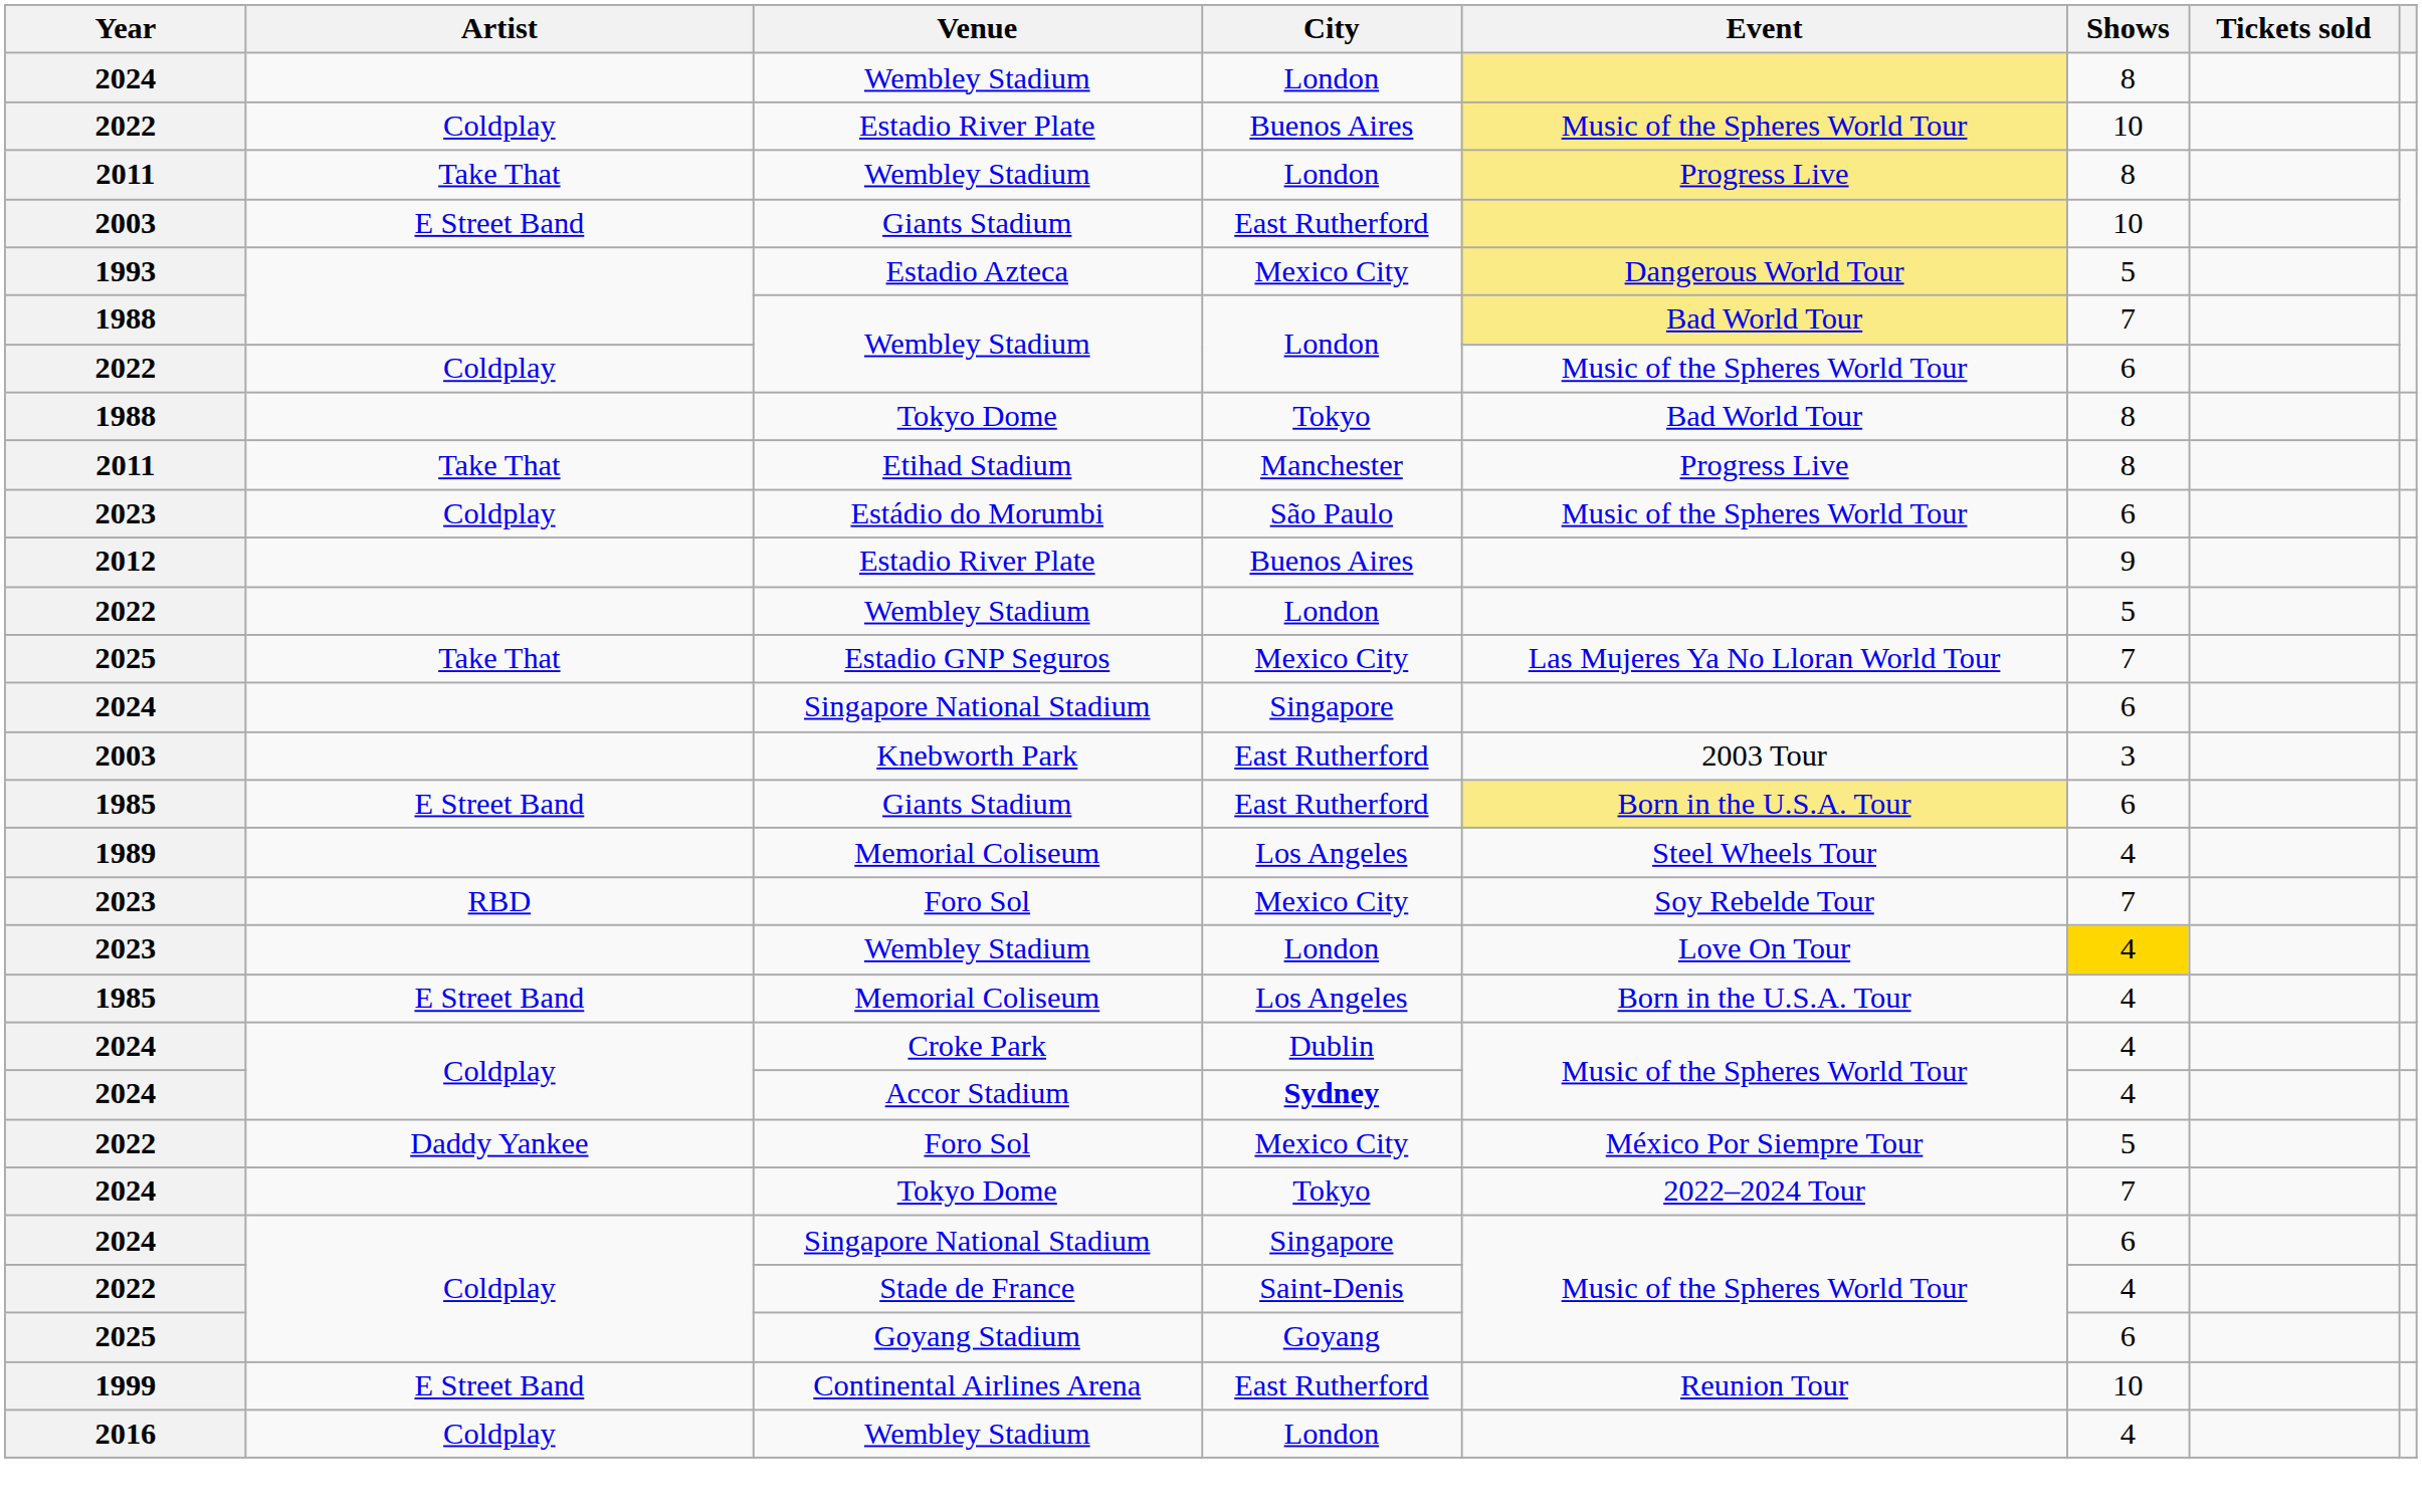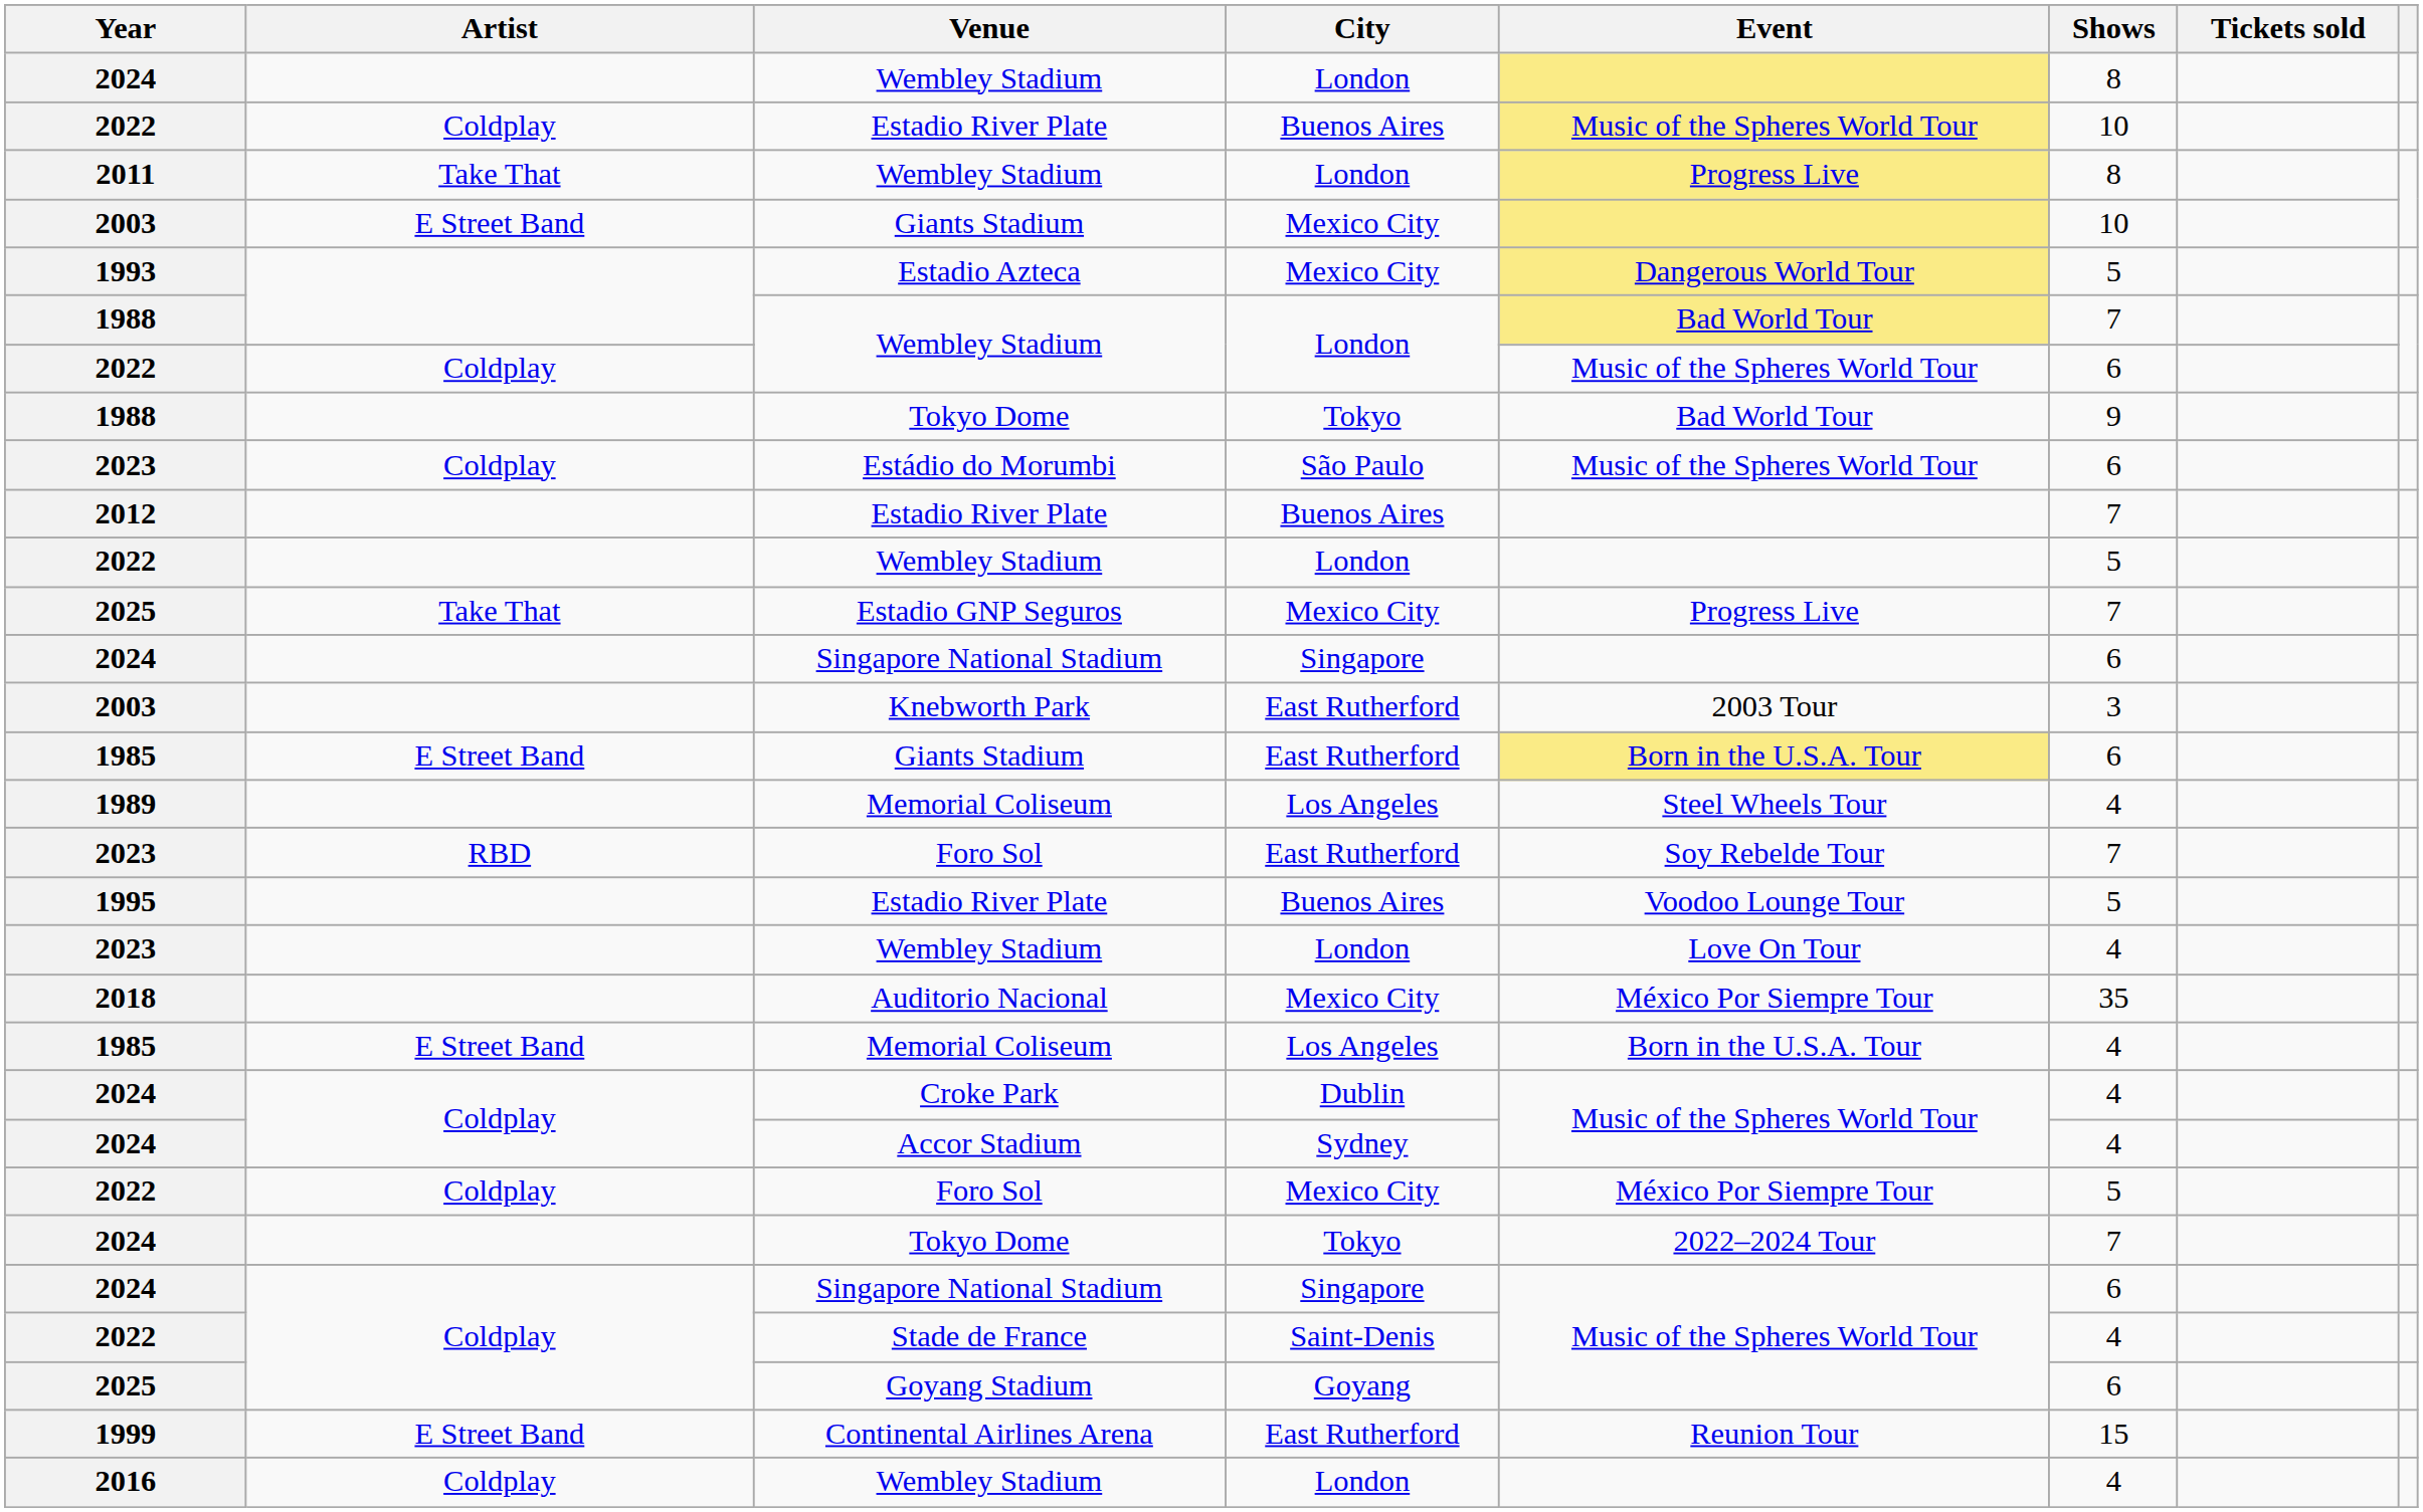 <table class="wikitable sortable plainrowheaders" style="text-align:center;" width="100%">
 <tr>
 <th scope="col" style="width:10%;">Year</th>
 <th scope="col" style="width:21%;">Artist</th>
 <th scope="col">Venue</th>
 <th scope="col">City</th>
 <th scope="col">Event</th>
 <th scope="col">Shows</th>
 <th scope="col">Tickets sold</th>
 <th scope="col" class="unsortable"></th>
 </tr>
 <tr>
 <th scope="row" style="text-align:center;">2024</th>
 <td></td>
 <td><a href='#'>Wembley Stadium</a></td>
 <td><a href='#'>London</a></td>
 <td style="background-color:#FAEB86;"> </td>
 <td>8</td>
 <td></td>
 <td></td>
 </tr>
 <tr>
 <th scope="row" style="text-align:center;">2022</th>
 <td><a href='#'>Coldplay</a></td>
 <td><a href='#'>Estadio River Plate</a></td>
 <td><a href='#'>Buenos Aires</a></td>
 <td style="background-color:#FAEB86;"><a href='#'>Music of the Spheres World Tour</a> </td>
 <td>10</td>
 <td></td>
 <td></td>
 </tr>
 <tr>
 <th scope="row" style="text-align:center;">2011</th>
 <td><a href='#'>Take That</a></td>
 <td><a href='#'>Wembley Stadium</a></td>
 <td><a href='#'>London</a></td>
 <td style="background-color:#FAEB86;"><a href='#'>Progress Live</a> </td>
 <td>8</td>
 <td></td>
 <td rowspan="2"></td>
 </tr>
 <tr>
 <th scope="row" style="text-align:center;">2003</th>
 <td><a href='#'>E Street Band</a></td>
 <td><a href='#'>Giants Stadium</a></td>
-<td><a href='#'>East Rutherford</a></td>
+<td><a href='#'>Mexico City</a></td>
 <td style="background-color:#FAEB86;"> </td>
 <td>10</td>
 <td></td>
 </tr>
 <tr>
 <th scope="row" style="text-align:center;">1993</th>
 <td rowspan="2"></td>
 <td><a href='#'>Estadio Azteca</a></td>
 <td><a href='#'>Mexico City</a></td>
 <td style="background-color:#FAEB86;"><a href='#'>Dangerous World Tour</a> </td>
 <td>5</td>
 <td></td>
 <td></td>
 </tr>
 <tr>
 <th scope="row" style="text-align:center;">1988</th>
 <td rowspan="2"><a href='#'>Wembley Stadium</a></td>
 <td rowspan="2"><a href='#'>London</a></td>
 <td style="background-color:#FAEB86;"><a href='#'>Bad World Tour</a> </td>
 <td>7</td>
 <td></td>
 <td rowspan="2"></td>
 </tr>
 <tr>
 <th scope="row" style="text-align:center;">2022</th>
 <td><a href='#'>Coldplay</a></td>
 <td><a href='#'>Music of the Spheres World Tour</a></td>
 <td>6</td>
 <td></td>
 </tr>
 <tr>
 <th scope="row" style="text-align:center;">1988</th>
 <td></td>
 <td><a href='#'>Tokyo Dome</a></td>
 <td><a href='#'>Tokyo</a></td>
 <td><a href='#'>Bad World Tour</a></td>
-<td>8</td>
-<td></td>
-<td></td>
-</tr>
-<tr>
-<th scope="row" style="text-align:center;">2011</th>
-<td><a href='#'>Take That</a></td>
-<td><a href='#'>Etihad Stadium</a></td>
-<td><a href='#'>Manchester</a></td>
-<td><a href='#'>Progress Live</a></td>
-<td>8</td>
+<td>9</td>
 <td></td>
 <td></td>
 </tr>
 <tr>
 <th scope="row" style="text-align:center;">2023</th>
 <td><a href='#'>Coldplay</a></td>
 <td><a href='#'>Estádio do Morumbi</a></td>
 <td><a href='#'>São Paulo</a></td>
 <td><a href='#'>Music of the Spheres World Tour</a></td>
 <td>6</td>
 <td></td>
 <td></td>
 </tr>
 <tr>
 <th scope="row" style="text-align:center;">2012</th>
 <td></td>
 <td><a href='#'>Estadio River Plate</a></td>
 <td><a href='#'>Buenos Aires</a></td>
 <td></td>
-<td>9</td>
+<td>7</td>
 <td></td>
 <td></td>
 </tr>
 <tr>
 <th scope="row" style="text-align:center;">2022</th>
 <td></td>
 <td><a href='#'>Wembley Stadium</a></td>
 <td><a href='#'>London</a></td>
 <td></td>
 <td>5</td>
 <td></td>
 <td></td>
 </tr>
 <tr>
 <th scope="row" style="text-align:center;">2025</th>
 <td><a href='#'>Take That</a></td>
 <td><a href='#'>Estadio GNP Seguros</a></td>
 <td><a href='#'>Mexico City</a></td>
-<td><a href='#'>Las Mujeres Ya No Lloran World Tour</a></td>
+<td><a href='#'>Progress Live</a></td>
 <td>7</td>
 <td></td>
 <td></td>
 </tr>
 <tr>
 <th scope="row" style="text-align:center;">2024</th>
 <td></td>
 <td><a href='#'>Singapore National Stadium</a></td>
 <td><a href='#'>Singapore</a></td>
 <td></td>
 <td>6</td>
 <td></td>
 <td></td>
 </tr>
 <tr>
 <th scope="row" style="text-align:center;">2003</th>
 <td></td>
 <td><a href='#'>Knebworth Park</a></td>
 <td><a href='#'>East Rutherford</a></td>
 <td>2003 Tour</td>
 <td>3</td>
 <td></td>
 <td></td>
 </tr>
 <tr>
 <th scope="row" style="text-align:center;">1985</th>
 <td><a href='#'>E Street Band</a></td>
 <td><a href='#'>Giants Stadium</a></td>
 <td><a href='#'>East Rutherford</a></td>
 <td style="background-color:#FAEB86;"><a href='#'>Born in the U.S.A. Tour</a> </td>
 <td>6</td>
 <td></td>
 <td></td>
 </tr>
 <tr>
 <th scope="row" style="text-align:center;">1989</th>
 <td></td>
 <td><a href='#'>Memorial Coliseum</a></td>
 <td><a href='#'>Los Angeles</a></td>
 <td><a href='#'>Steel Wheels Tour</a></td>
 <td>4</td>
 <td></td>
 <td></td>
 </tr>
 <tr>
 <th scope="row" style="text-align:center;">2023</th>
 <td><a href='#'>RBD</a></td>
 <td><a href='#'>Foro Sol</a></td>
-<td><a href='#'>Mexico City</a></td>
+<td><a href='#'>East Rutherford</a></td>
 <td><a href='#'>Soy Rebelde Tour</a></td>
 <td>7</td>
+<td></td>
+<td></td>
+</tr>
+<tr>
+<th scope="row" style="text-align:center;">1995</th>
+<td></td>
+<td><a href='#'>Estadio River Plate</a></td>
+<td><a href='#'>Buenos Aires</a></td>
+<td><a href='#'>Voodoo Lounge Tour</a></td>
+<td>5</td>
 <td></td>
 <td></td>
 </tr>
 <tr>
 <th scope="row" style="text-align:center;">2023</th>
 <td></td>
 <td><a href='#'>Wembley Stadium</a></td>
 <td><a href='#'>London</a></td>
 <td><a href='#'>Love On Tour</a></td>
-<td style="background: gold;">4</td>
+<td>4</td>
+<td></td>
+<td></td>
+</tr>
+<tr>
+<th scope="row" style="text-align:center;">2018</th>
+<td></td>
+<td><a href='#'>Auditorio Nacional</a></td>
+<td><a href='#'>Mexico City</a></td>
+<td><a href='#'>México Por Siempre Tour</a></td>
+<td>35</td>
 <td></td>
 <td></td>
 </tr>
 <tr>
 <th scope="row" style="text-align:center;">1985</th>
 <td><a href='#'>E Street Band</a></td>
 <td><a href='#'>Memorial Coliseum</a></td>
 <td><a href='#'>Los Angeles</a></td>
 <td><a href='#'>Born in the U.S.A. Tour</a></td>
 <td>4</td>
 <td></td>
 <td></td>
 </tr>
 <tr>
 <th scope="row" style="text-align:center;">2024</th>
 <td rowspan="2"><a href='#'>Coldplay</a></td>
 <td><a href='#'>Croke Park</a></td>
 <td><a href='#'>Dublin</a></td>
 <td rowspan="2"><a href='#'>Music of the Spheres World Tour</a></td>
 <td>4</td>
 <td></td>
 <td></td>
 </tr>
 <tr>
 <th scope="row" style="text-align:center;">2024</th>
 <td><a href='#'>Accor Stadium</a></td>
-<td><strong><a href='#'>Sydney</a></strong></td>
+<td><a href='#'>Sydney</a></td>
 <td>4</td>
 <td></td>
 <td></td>
 </tr>
 <tr>
 <th scope="row" style="text-align:center;">2022</th>
-<td><a href='#'>Daddy Yankee</a></td>
+<td><a href='#'>Coldplay</a></td>
 <td><a href='#'>Foro Sol</a></td>
 <td><a href='#'>Mexico City</a></td>
 <td><a href='#'>México Por Siempre Tour</a></td>
 <td>5</td>
 <td></td>
 <td></td>
 </tr>
 <tr>
 <th scope="row" style="text-align:center;">2024</th>
 <td></td>
 <td><a href='#'>Tokyo Dome</a></td>
 <td><a href='#'>Tokyo</a></td>
 <td><a href='#'>2022–2024 Tour</a></td>
 <td>7</td>
 <td></td>
 <td></td>
 </tr>
 <tr>
 <th scope="row" style="text-align:center;">2024</th>
 <td rowspan="3"><a href='#'>Coldplay</a></td>
 <td><a href='#'>Singapore National Stadium</a></td>
 <td><a href='#'>Singapore</a></td>
 <td rowspan="3"><a href='#'>Music of the Spheres World Tour</a></td>
 <td>6</td>
 <td></td>
 <td></td>
 </tr>
 <tr>
 <th scope="row" style="text-align:center;">2022</th>
 <td><a href='#'>Stade de France</a></td>
 <td><a href='#'>Saint-Denis</a></td>
 <td>4</td>
 <td></td>
 <td></td>
 </tr>
 <tr>
 <th scope="row" style="text-align:center;">2025</th>
 <td><a href='#'>Goyang Stadium</a></td>
 <td><a href='#'>Goyang</a></td>
 <td>6</td>
 <td></td>
 <td></td>
 </tr>
 <tr>
 <th scope="row" style="text-align:center;">1999</th>
 <td><a href='#'>E Street Band</a></td>
 <td><a href='#'>Continental Airlines Arena</a></td>
 <td><a href='#'>East Rutherford</a></td>
 <td><a href='#'>Reunion Tour</a></td>
-<td>10</td>
+<td>15</td>
 <td></td>
 <td></td>
 </tr>
 <tr>
 <th scope="row" style="text-align:center;">2016</th>
 <td><a href='#'>Coldplay</a></td>
 <td><a href='#'>Wembley Stadium</a></td>
 <td><a href='#'>London</a></td>
 <td></td>
 <td>4</td>
 <td></td>
 <td></td>
 </tr>
 </table>
